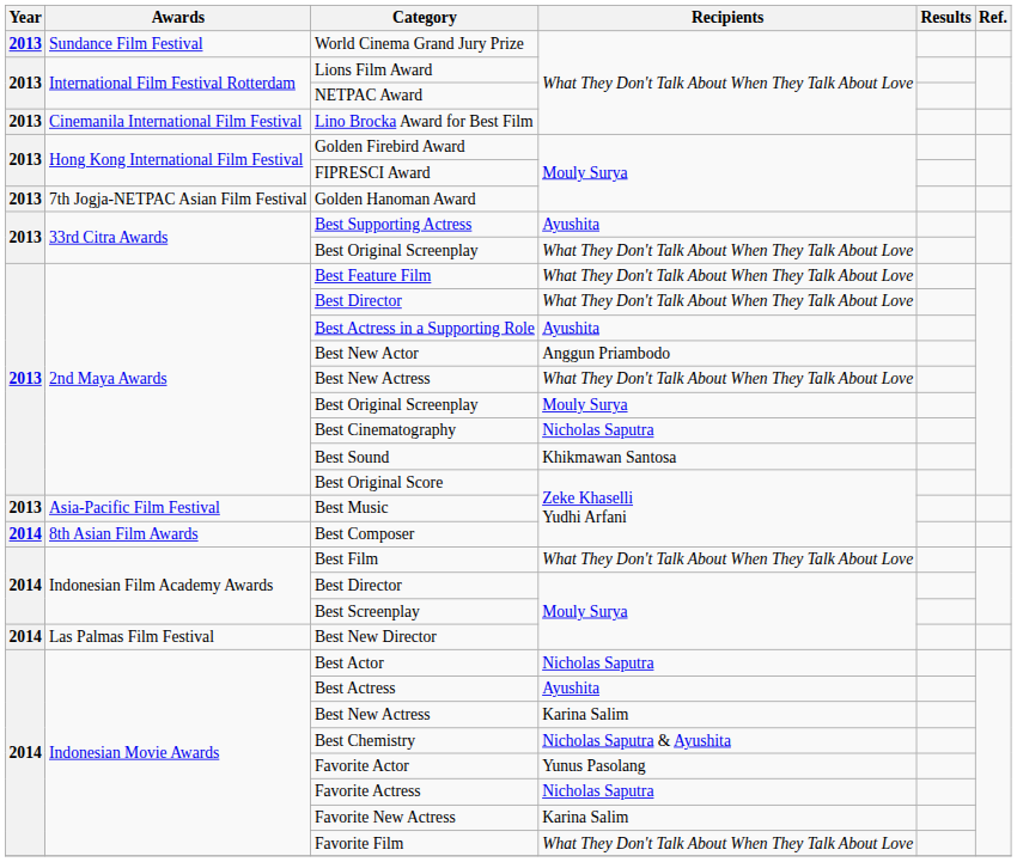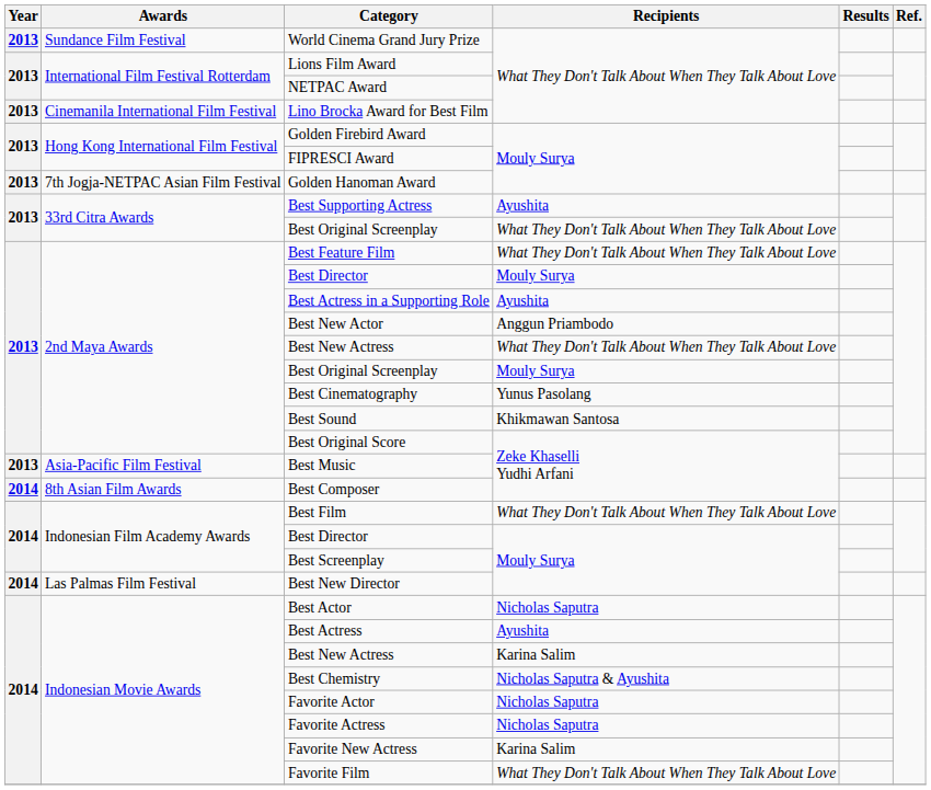 <table class="wikitable">
 <tr>
 <th>Year</th>
 <th>Awards</th>
 <th>Category</th>
 <th>Recipients</th>
 <th>Results</th>
 <th>Ref.</th>
 </tr>
 <tr>
 <th><a href='#'>2013</a></th>
 <td><a href='#'>Sundance Film Festival</a></td>
 <td>World Cinema Grand Jury Prize</td>
 <td rowspan="4"><em>What They Don't Talk About When They Talk About Love</em></td>
 <td></td>
 <td></td>
 </tr>
 <tr>
 <th rowspan="2">2013</th>
 <td rowspan="2"><a href='#'>International Film Festival Rotterdam</a></td>
 <td>Lions Film Award</td>
 <td></td>
 <td rowspan="2"></td>
 </tr>
 <tr>
 <td>NETPAC Award</td>
 <td></td>
 </tr>
 <tr>
 <th>2013</th>
 <td><a href='#'>Cinemanila International Film Festival</a></td>
 <td><a href='#'>Lino Brocka</a> Award for Best Film</td>
 <td></td>
 <td></td>
 </tr>
 <tr>
 <th rowspan="2">2013</th>
 <td rowspan="2"><a href='#'>Hong Kong International Film Festival</a></td>
 <td>Golden Firebird Award</td>
 <td rowspan="3"><a href='#'>Mouly Surya</a></td>
 <td></td>
 <td rowspan="2"></td>
 </tr>
 <tr>
 <td>FIPRESCI Award</td>
 <td></td>
 </tr>
 <tr>
 <th>2013</th>
 <td>7th Jogja-NETPAC Asian Film Festival</td>
 <td>Golden Hanoman Award</td>
 <td></td>
 <td></td>
 </tr>
 <tr>
 <th rowspan="2">2013</th>
 <td rowspan="2"><a href='#'>33rd Citra Awards</a></td>
 <td><a href='#'>Best Supporting Actress</a></td>
 <td><a href='#'>Ayushita</a></td>
 <td></td>
 <td rowspan="2"></td>
 </tr>
 <tr>
 <td>Best Original Screenplay</td>
 <td><em>What They Don't Talk About When They Talk About Love</em></td>
 <td></td>
 </tr>
 <tr>
 <th rowspan="9"><a href='#'>2013</a></th>
 <td rowspan="9"><a href='#'>2nd Maya Awards</a></td>
 <td><a href='#'>Best Feature Film</a></td>
 <td><em>What They Don't Talk About When They Talk About Love</em></td>
 <td></td>
 <td rowspan="9"></td>
 </tr>
 <tr>
 <td><a href='#'>Best Director</a></td>
-<td><em>What They Don't Talk About When They Talk About Love</em></td>
+<td><a href='#'>Mouly Surya</a></td>
 <td></td>
 </tr>
 <tr>
 <td><a href='#'>Best Actress in a Supporting Role</a></td>
 <td><a href='#'>Ayushita</a></td>
 <td></td>
 </tr>
 <tr>
 <td>Best New Actor</td>
 <td>Anggun Priambodo</td>
 <td></td>
 </tr>
 <tr>
 <td>Best New Actress</td>
 <td><em>What They Don't Talk About When They Talk About Love</em></td>
 <td></td>
 </tr>
 <tr>
 <td>Best Original Screenplay</td>
 <td><a href='#'>Mouly Surya</a></td>
 <td></td>
 </tr>
 <tr>
 <td>Best Cinematography</td>
-<td><a href='#'>Nicholas Saputra</a></td>
+<td>Yunus Pasolang</td>
 <td></td>
 </tr>
 <tr>
 <td>Best Sound</td>
 <td>Khikmawan Santosa</td>
 <td></td>
 </tr>
 <tr>
 <td>Best Original Score</td>
 <td rowspan="3"><a href='#'>Zeke Khaselli</a><br>Yudhi Arfani</td>
 <td></td>
 </tr>
 <tr>
 <th>2013</th>
 <td><a href='#'>Asia-Pacific Film Festival</a></td>
 <td>Best Music</td>
 <td></td>
 <td></td>
 </tr>
 <tr>
 <th><a href='#'>2014</a></th>
 <td><a href='#'>8th Asian Film Awards</a></td>
 <td>Best Composer</td>
 <td></td>
 <td></td>
 </tr>
 <tr>
 <th rowspan="3">2014</th>
 <td rowspan="3">Indonesian Film Academy Awards</td>
 <td>Best Film</td>
 <td><em>What They Don't Talk About When They Talk About Love</em></td>
 <td></td>
 <td rowspan="3"></td>
 </tr>
 <tr>
 <td>Best Director</td>
 <td rowspan="3"><a href='#'>Mouly Surya</a></td>
 <td></td>
 </tr>
 <tr>
 <td>Best Screenplay</td>
 <td></td>
 </tr>
 <tr>
 <th>2014</th>
 <td>Las Palmas Film Festival</td>
 <td>Best New Director</td>
 <td></td>
 <td></td>
 </tr>
 <tr>
 <th rowspan="8">2014</th>
 <td rowspan="8"><a href='#'>Indonesian Movie Awards</a></td>
 <td>Best Actor</td>
 <td><a href='#'>Nicholas Saputra</a></td>
 <td></td>
 <td rowspan="8"></td>
 </tr>
 <tr>
 <td>Best Actress</td>
 <td><a href='#'>Ayushita</a></td>
 <td></td>
 </tr>
 <tr>
 <td>Best New Actress</td>
 <td>Karina Salim</td>
 <td></td>
 </tr>
 <tr>
 <td>Best Chemistry</td>
 <td><a href='#'>Nicholas Saputra</a> & <a href='#'>Ayushita</a></td>
 <td></td>
 </tr>
 <tr>
 <td>Favorite Actor</td>
-<td>Yunus Pasolang</td>
+<td><a href='#'>Nicholas Saputra</a></td>
 <td></td>
 </tr>
 <tr>
 <td>Favorite Actress</td>
 <td><a href='#'>Nicholas Saputra</a></td>
 <td></td>
 </tr>
 <tr>
 <td>Favorite New Actress</td>
 <td>Karina Salim</td>
 <td></td>
 </tr>
 <tr>
 <td>Favorite Film</td>
 <td><em>What They Don't Talk About When They Talk About Love</em></td>
 <td></td>
 </tr>
 <tr>
 </tr>
 </table>
